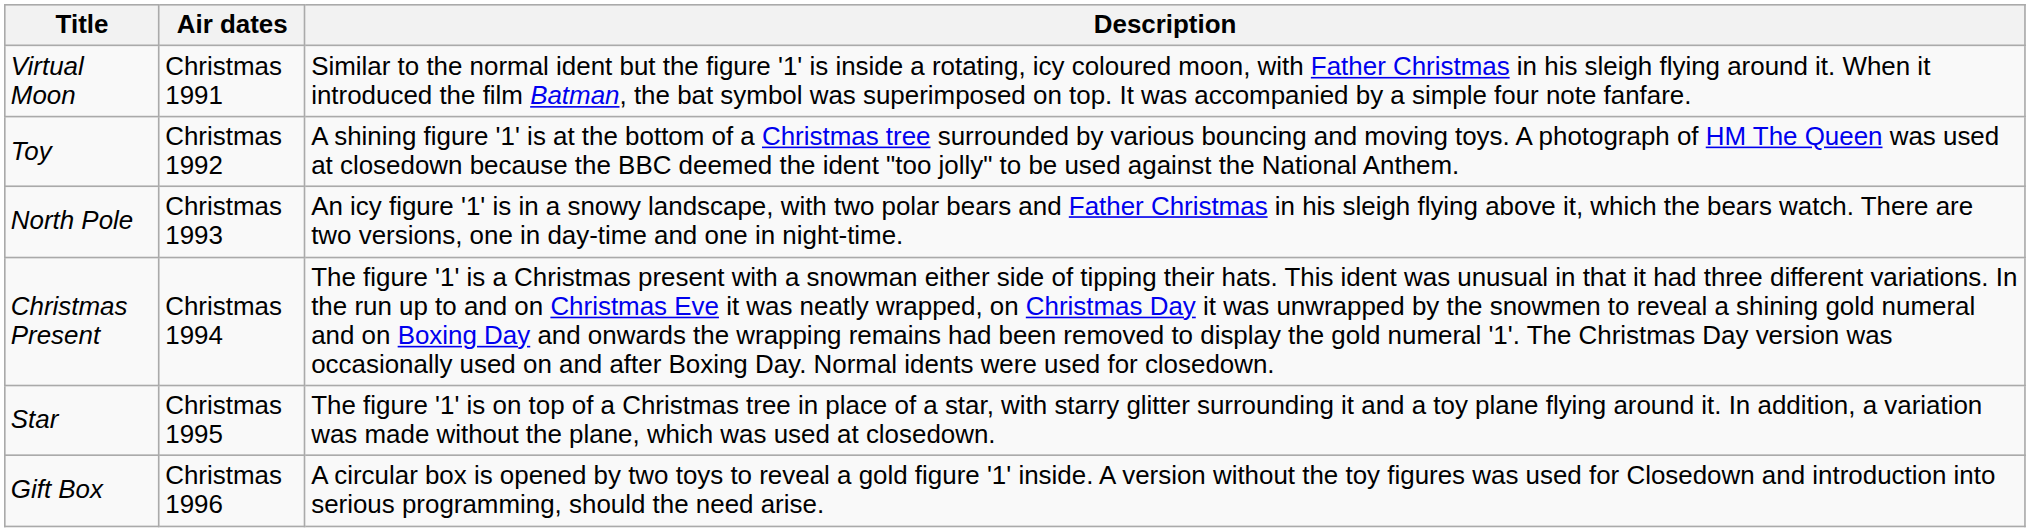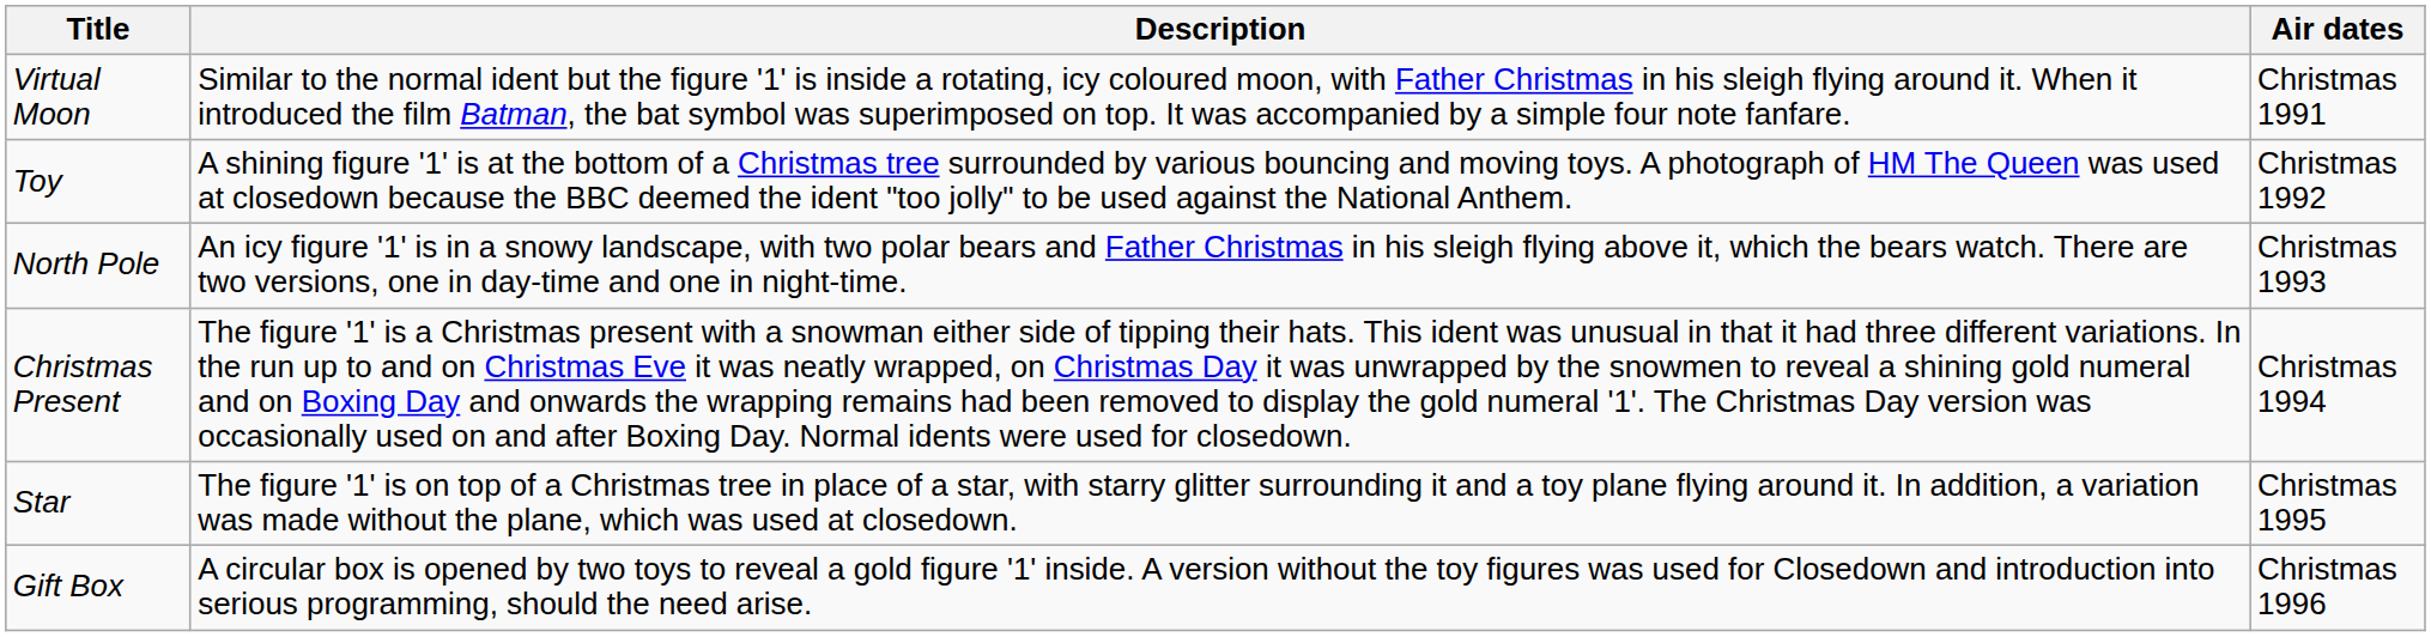 <table class="wikitable">
 <tr>
 <th>Title</th>
+<th>Description</th>
 <th>Air dates</th>
-<th>Description</th>
 </tr>
 <tr>
 <td><em>Virtual Moon</em></td>
+<td>Similar to the normal ident but the figure '1' is inside a rotating, icy coloured moon, with <a href='#'>Father Christmas</a> in his sleigh flying around it. When it introduced the film <em><a href='#'>Batman</a></em>, the bat symbol was superimposed on top. It was accompanied by a simple four note fanfare.</td>
 <td>Christmas 1991</td>
-<td>Similar to the normal ident but the figure '1' is inside a rotating, icy coloured moon, with <a href='#'>Father Christmas</a> in his sleigh flying around it. When it introduced the film <em><a href='#'>Batman</a></em>, the bat symbol was superimposed on top. It was accompanied by a simple four note fanfare.</td>
 </tr>
 <tr>
 <td><em>Toy</em></td>
+<td>A shining figure '1' is at the bottom of a <a href='#'>Christmas tree</a> surrounded by various bouncing and moving toys. A photograph of <a href='#'>HM The Queen</a> was used at closedown because the BBC deemed the ident "too jolly" to be used against the National Anthem.</td>
 <td>Christmas 1992</td>
-<td>A shining figure '1' is at the bottom of a <a href='#'>Christmas tree</a> surrounded by various bouncing and moving toys. A photograph of <a href='#'>HM The Queen</a> was used at closedown because the BBC deemed the ident "too jolly" to be used against the National Anthem.</td>
 </tr>
 <tr>
 <td><em>North Pole</em></td>
+<td>An icy figure '1' is in a snowy landscape, with two polar bears and <a href='#'>Father Christmas</a> in his sleigh flying above it, which the bears watch. There are two versions, one in day-time and one in night-time.</td>
 <td>Christmas 1993</td>
-<td>An icy figure '1' is in a snowy landscape, with two polar bears and <a href='#'>Father Christmas</a> in his sleigh flying above it, which the bears watch. There are two versions, one in day-time and one in night-time.</td>
 </tr>
 <tr>
 <td><em>Christmas Present</em></td>
+<td>The figure '1' is a Christmas present with a snowman either side of tipping their hats. This ident was unusual in that it had three different variations. In the run up to and on <a href='#'>Christmas Eve</a> it was neatly wrapped, on <a href='#'>Christmas Day</a> it was unwrapped by the snowmen to reveal a shining gold numeral and on <a href='#'>Boxing Day</a> and onwards the wrapping remains had been removed to display the gold numeral '1'. The Christmas Day version was occasionally used on and after Boxing Day. Normal idents were used for closedown.</td>
 <td>Christmas 1994</td>
-<td>The figure '1' is a Christmas present with a snowman either side of tipping their hats. This ident was unusual in that it had three different variations. In the run up to and on <a href='#'>Christmas Eve</a> it was neatly wrapped, on <a href='#'>Christmas Day</a> it was unwrapped by the snowmen to reveal a shining gold numeral and on <a href='#'>Boxing Day</a> and onwards the wrapping remains had been removed to display the gold numeral '1'. The Christmas Day version was occasionally used on and after Boxing Day. Normal idents were used for closedown.</td>
 </tr>
 <tr>
 <td><em>Star</em></td>
+<td>The figure '1' is on top of a Christmas tree in place of a star, with starry glitter surrounding it and a toy plane flying around it. In addition, a variation was made without the plane, which was used at closedown.</td>
 <td>Christmas 1995</td>
-<td>The figure '1' is on top of a Christmas tree in place of a star, with starry glitter surrounding it and a toy plane flying around it. In addition, a variation was made without the plane, which was used at closedown.</td>
 </tr>
 <tr>
 <td><em>Gift Box</em></td>
+<td>A circular box is opened by two toys to reveal a gold figure '1' inside. A version without the toy figures was used for Closedown and introduction into serious programming, should the need arise.</td>
 <td>Christmas 1996</td>
-<td>A circular box is opened by two toys to reveal a gold figure '1' inside. A version without the toy figures was used for Closedown and introduction into serious programming, should the need arise.</td>
 </tr>
 </table>
